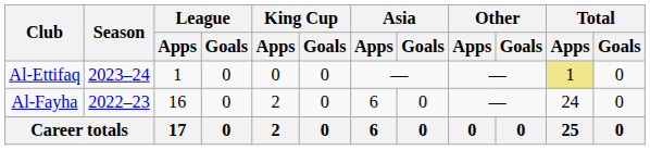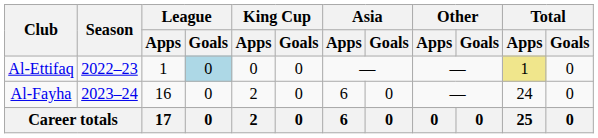 <table class="wikitable" style="text-align: center">
 <tr>
 <th rowspan=2>Club</th>
 <th rowspan=2>Season</th>
 <th colspan=2>League</th>
 <th colspan=2>King Cup</th>
 <th colspan=2>Asia</th>
 <th colspan=2>Other</th>
 <th colspan=2>Total</th>
 </tr>
 <tr>
 <th>Apps</th>
 <th>Goals</th>
 <th>Apps</th>
 <th>Goals</th>
 <th>Apps</th>
 <th>Goals</th>
 <th>Apps</th>
 <th>Goals</th>
 <th>Apps</th>
 <th>Goals</th>
 </tr>
 <tr>
 <td rowspan=1><a href='#'>Al-Ettifaq</a></td>
-<td><a href='#'>2023–24</a></td>
+<td><a href='#'>2022–23</a></td>
 <td>1</td>
-<td>0</td>
+<td style="background: lightblue;">0</td>
 <td>0</td>
 <td>0</td>
 <td colspan=2>—</td>
 <td colspan=2>—</td>
 <td style="background: khaki;">1</td>
 <td>0</td>
 </tr>
 <tr>
 <td rowspan=1><a href='#'>Al-Fayha</a></td>
-<td><a href='#'>2022–23</a></td>
+<td><a href='#'>2023–24</a></td>
 <td>16</td>
 <td>0</td>
 <td>2</td>
 <td>0</td>
 <td>6</td>
 <td>0</td>
 <td colspan=2>—</td>
 <td>24</td>
 <td>0</td>
 </tr>
 <tr>
 <th colspan=2>Career totals</th>
 <th>17</th>
 <th>0</th>
 <th>2</th>
 <th>0</th>
 <th>6</th>
 <th>0</th>
 <th>0</th>
 <th>0</th>
 <th>25</th>
 <th>0</th>
 </tr>
 </table>
